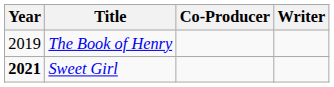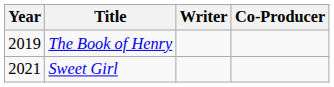 <table class="wikitable">
 <tr>
 <th>Year</th>
 <th>Title</th>
+<th>Writer</th>
 <th>Co-Producer</th>
-<th>Writer</th>
 </tr>
 <tr>
 <td>2019</td>
 <td><em><a href='#'>The Book of Henry</a></em></td>
 <td></td>
 <td></td>
 </tr>
 <tr>
-<td><strong>2021</strong></td>
+<td>2021</td>
 <td><em><a href='#'>Sweet Girl</a></em></td>
 <td></td>
 <td></td>
 </tr>
 </table>
